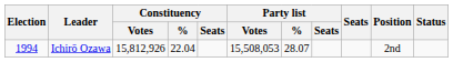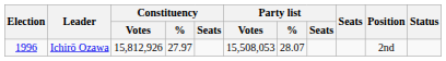 <table class="wikitable" style="text-align:center">
 <tr>
 <th rowspan="2">Election</th>
 <th rowspan="2">Leader</th>
 <th colspan="3">Constituency</th>
 <th colspan="3">Party list</th>
 <th rowspan="2">Seats</th>
 <th rowspan="2">Position</th>
 <th rowspan="2">Status</th>
 </tr>
 <tr>
 <th>Votes</th>
 <th>%</th>
 <th>Seats</th>
 <th>Votes</th>
 <th>%</th>
 <th>Seats</th>
 </tr>
 <tr>
-<td><a href='#'>1994</a></td>
+<td><a href='#'>1996</a></td>
 <td><a href='#'>Ichirō Ozawa</a></td>
 <td>15,812,926</td>
-<td>22.04</td>
+<td>27.97</td>
 <td></td>
 <td>15,508,053</td>
 <td>28.07</td>
 <td></td>
 <td></td>
 <td>2nd</td>
 <td></td>
 </tr>
 </table>
